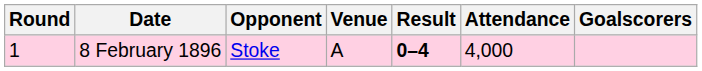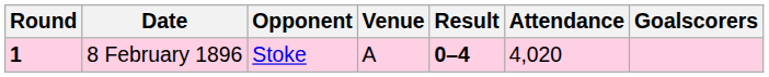 <table class="wikitable">
 <tr>
 <th>Round</th>
 <th>Date</th>
 <th>Opponent</th>
 <th>Venue</th>
 <th>Result</th>
 <th>Attendance</th>
 <th>Goalscorers</th>
 </tr>
 <tr style="background-color: #ffd0e3;">
-<td>1</td>
+<td><strong>1</strong></td>
 <td>8 February 1896</td>
 <td><a href='#'>Stoke</a></td>
 <td>A</td>
 <td><strong>0–4</strong></td>
-<td>4,000</td>
+<td>4,020</td>
 <td></td>
 </tr>
 </table>
